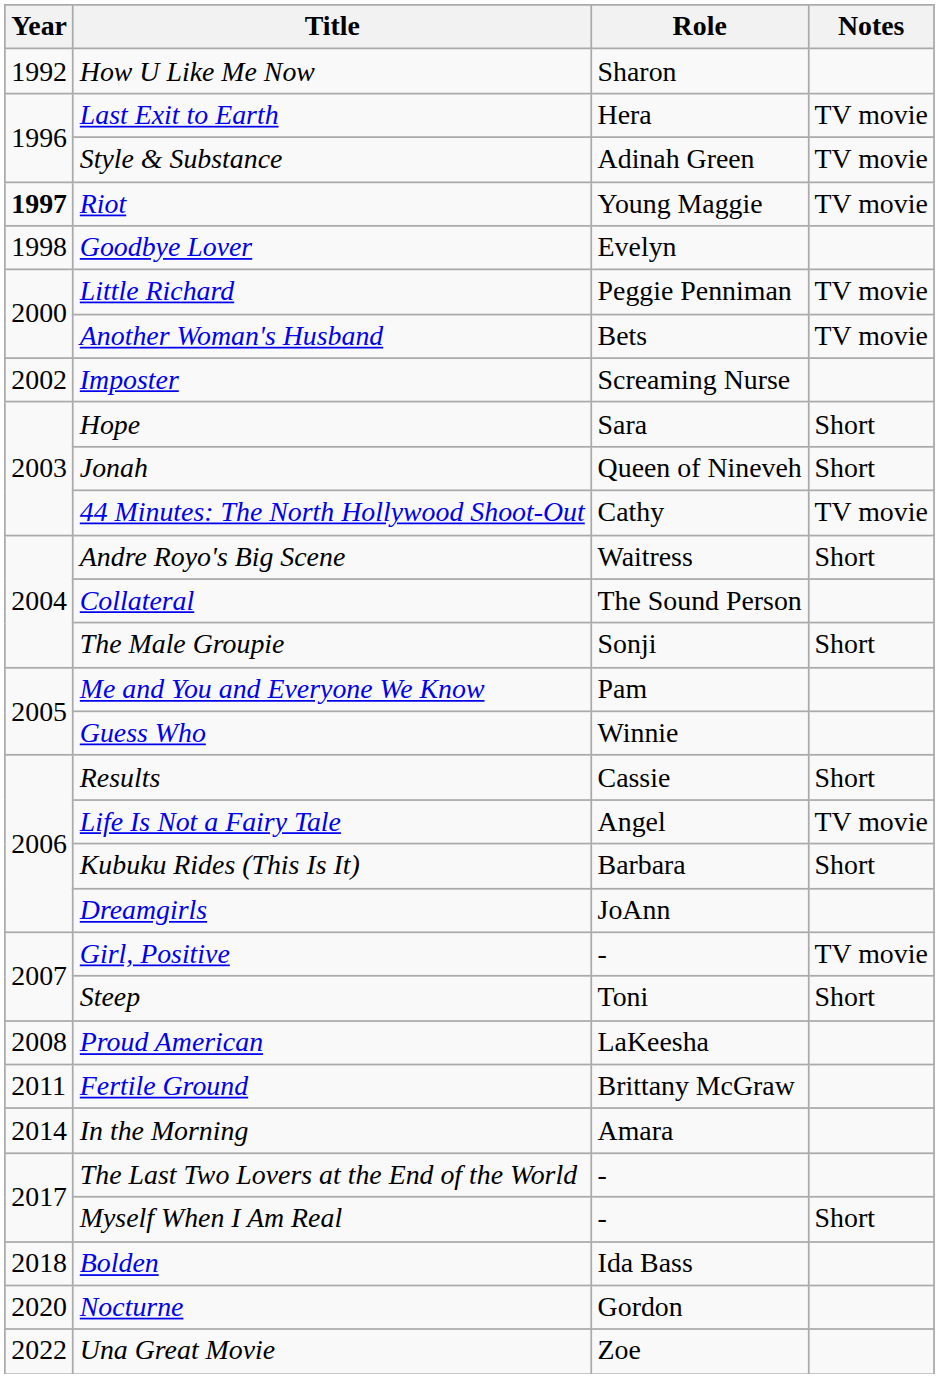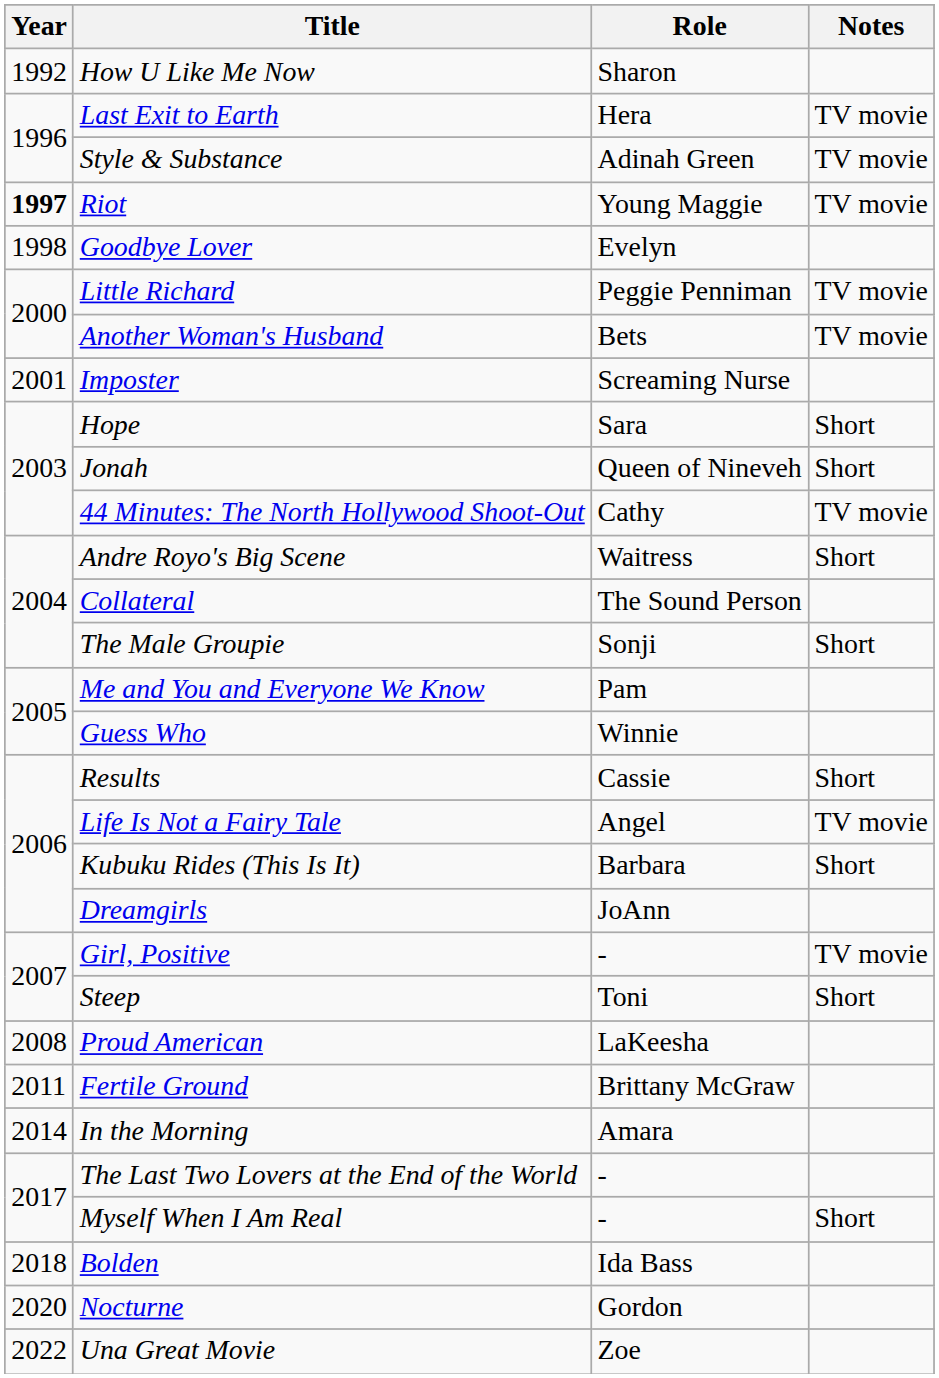 <table class="wikitable plainrowheaders sortable" style="margin-right: 0;">
 <tr>
 <th>Year</th>
 <th>Title</th>
 <th>Role</th>
 <th>Notes</th>
 </tr>
 <tr>
 <td>1992</td>
 <td><em>How U Like Me Now</em></td>
 <td>Sharon</td>
 <td></td>
 </tr>
 <tr>
 <td rowspan=2>1996</td>
 <td><em><a href='#'>Last Exit to Earth</a></em></td>
 <td>Hera</td>
 <td>TV movie</td>
 </tr>
 <tr>
 <td><em>Style & Substance</em></td>
 <td>Adinah Green</td>
 <td>TV movie</td>
 </tr>
 <tr>
 <td><strong>1997</strong></td>
 <td><em><a href='#'>Riot</a></em></td>
 <td>Young Maggie</td>
 <td>TV movie</td>
 </tr>
 <tr>
 <td>1998</td>
 <td><em><a href='#'>Goodbye Lover</a></em></td>
 <td>Evelyn</td>
 <td></td>
 </tr>
 <tr>
 <td rowspan=2>2000</td>
 <td><em><a href='#'>Little Richard</a></em></td>
 <td>Peggie Penniman</td>
 <td>TV movie</td>
 </tr>
 <tr>
 <td><em><a href='#'>Another Woman's Husband</a></em></td>
 <td>Bets</td>
 <td>TV movie</td>
 </tr>
 <tr>
-<td>2002</td>
+<td>2001</td>
 <td><em><a href='#'>Imposter</a></em></td>
 <td>Screaming Nurse</td>
 <td></td>
 </tr>
 <tr>
 <td rowspan=3>2003</td>
 <td><em>Hope</em></td>
 <td>Sara</td>
 <td>Short</td>
 </tr>
 <tr>
 <td><em>Jonah</em></td>
 <td>Queen of Nineveh</td>
 <td>Short</td>
 </tr>
 <tr>
 <td><em><a href='#'>44 Minutes: The North Hollywood Shoot-Out</a></em></td>
 <td>Cathy</td>
 <td>TV movie</td>
 </tr>
 <tr>
 <td rowspan=3>2004</td>
 <td><em>Andre Royo's Big Scene</em></td>
 <td>Waitress</td>
 <td>Short</td>
 </tr>
 <tr>
 <td><em><a href='#'>Collateral</a></em></td>
 <td>The Sound Person</td>
 <td></td>
 </tr>
 <tr>
 <td><em>The Male Groupie</em></td>
 <td>Sonji</td>
 <td>Short</td>
 </tr>
 <tr>
 <td rowspan=2>2005</td>
 <td><em><a href='#'>Me and You and Everyone We Know</a></em></td>
 <td>Pam</td>
 <td></td>
 </tr>
 <tr>
 <td><em><a href='#'>Guess Who</a></em></td>
 <td>Winnie</td>
 <td></td>
 </tr>
 <tr>
 <td rowspan=4>2006</td>
 <td><em>Results</em></td>
 <td>Cassie</td>
 <td>Short</td>
 </tr>
 <tr>
 <td><em><a href='#'>Life Is Not a Fairy Tale</a></em></td>
 <td>Angel</td>
 <td>TV movie</td>
 </tr>
 <tr>
 <td><em>Kubuku Rides (This Is It)</em></td>
 <td>Barbara</td>
 <td>Short</td>
 </tr>
 <tr>
 <td><em><a href='#'>Dreamgirls</a></em></td>
 <td>JoAnn</td>
 <td></td>
 </tr>
 <tr>
 <td rowspan=2>2007</td>
 <td><em><a href='#'>Girl, Positive</a></em></td>
 <td>-</td>
 <td>TV movie</td>
 </tr>
 <tr>
 <td><em>Steep</em></td>
 <td>Toni</td>
 <td>Short</td>
 </tr>
 <tr>
 <td>2008</td>
 <td><em><a href='#'>Proud American</a></em></td>
 <td>LaKeesha</td>
 <td></td>
 </tr>
 <tr>
 <td>2011</td>
 <td><em><a href='#'>Fertile Ground</a></em></td>
 <td>Brittany McGraw</td>
 <td></td>
 </tr>
 <tr>
 <td>2014</td>
 <td><em>In the Morning</em></td>
 <td>Amara</td>
 <td></td>
 </tr>
 <tr>
 <td rowspan=2>2017</td>
 <td><em>The Last Two Lovers at the End of the World</em></td>
 <td>-</td>
 <td></td>
 </tr>
 <tr>
 <td><em>Myself When I Am Real</em></td>
 <td>-</td>
 <td>Short</td>
 </tr>
 <tr>
 <td>2018</td>
 <td><em><a href='#'>Bolden</a></em></td>
 <td>Ida Bass</td>
 <td></td>
 </tr>
 <tr>
 <td>2020</td>
 <td><em><a href='#'>Nocturne</a></em></td>
 <td>Gordon</td>
 <td></td>
 </tr>
 <tr>
 <td>2022</td>
 <td><em>Una Great Movie</em></td>
 <td>Zoe</td>
 <td></td>
 </tr>
 </table>
